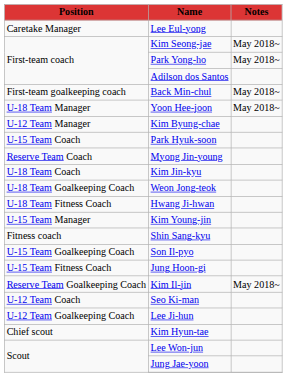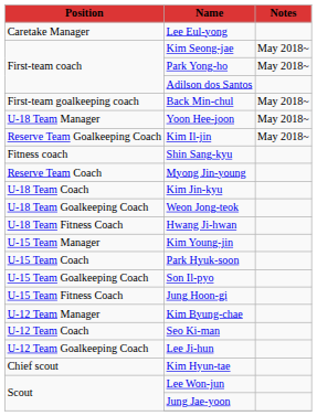 <table class="wikitable">
 <tr>
 <th style="color:#000000; background:#DC3535;">Position</th>
 <th style="color:#000000; background:#DC3535;">Name</th>
 <th style="color:#000000; background:#DC3535;">Notes</th>
 </tr>
 <tr>
 <td>Caretake Manager</td>
 <td> <a href='#'>Lee Eul-yong</a></td>
 <td></td>
 </tr>
 <tr>
 <td rowspan="3">First-team coach</td>
 <td> <a href='#'>Kim Seong-jae</a></td>
 <td>May 2018~</td>
 </tr>
 <tr>
 <td> <a href='#'>Park Yong-ho</a></td>
 <td>May 2018~</td>
 </tr>
 <tr>
 <td> <a href='#'>Adilson dos Santos</a></td>
 <td></td>
 </tr>
 <tr>
 <td>First-team goalkeeping coach</td>
 <td> <a href='#'>Back Min-chul</a></td>
 <td>May 2018~</td>
 </tr>
 <tr>
 <td><a href='#'>U-18 Team</a> Manager</td>
 <td> <a href='#'>Yoon Hee-joon</a></td>
 <td>May 2018~</td>
 </tr>
 <tr>
-<td><a href='#'>U-12 Team</a> Manager</td>
-<td> <a href='#'>Kim Byung-chae</a></td>
-<td></td>
+<td><a href='#'>Reserve Team</a> Goalkeeping Coach</td>
+<td> <a href='#'>Kim Il-jin</a></td>
+<td>May 2018~</td>
 </tr>
 <tr>
-<td><a href='#'>U-15 Team</a> Coach</td>
-<td> <a href='#'>Park Hyuk-soon</a></td>
+<td>Fitness coach</td>
+<td> <a href='#'>Shin Sang-kyu</a></td>
 <td></td>
 </tr>
 <tr>
 <td><a href='#'>Reserve Team</a> Coach</td>
 <td> <a href='#'>Myong Jin-young</a></td>
 <td></td>
 </tr>
 <tr>
 <td><a href='#'>U-18 Team</a> Coach</td>
 <td> <a href='#'>Kim Jin-kyu</a></td>
 <td></td>
 </tr>
 <tr>
 <td><a href='#'>U-18 Team</a> Goalkeeping Coach</td>
 <td> <a href='#'>Weon Jong-teok</a></td>
 <td></td>
 </tr>
 <tr>
 <td><a href='#'>U-18 Team</a> Fitness Coach</td>
 <td> <a href='#'>Hwang Ji-hwan</a></td>
 <td></td>
 </tr>
 <tr>
 <td><a href='#'>U-15 Team</a> Manager</td>
 <td> <a href='#'>Kim Young-jin</a></td>
 <td></td>
 </tr>
 <tr>
-<td>Fitness coach</td>
-<td> <a href='#'>Shin Sang-kyu</a></td>
+<td><a href='#'>U-15 Team</a> Coach</td>
+<td> <a href='#'>Park Hyuk-soon</a></td>
 <td></td>
 </tr>
 <tr>
 <td><a href='#'>U-15 Team</a> Goalkeeping Coach</td>
 <td> <a href='#'>Son Il-pyo</a></td>
 <td></td>
 </tr>
 <tr>
 <td><a href='#'>U-15 Team</a> Fitness Coach</td>
 <td> <a href='#'>Jung Hoon-gi</a></td>
 <td></td>
 </tr>
 <tr>
-<td><a href='#'>Reserve Team</a> Goalkeeping Coach</td>
-<td> <a href='#'>Kim Il-jin</a></td>
-<td>May 2018~</td>
+<td><a href='#'>U-12 Team</a> Manager</td>
+<td> <a href='#'>Kim Byung-chae</a></td>
+<td></td>
 </tr>
 <tr>
 <td><a href='#'>U-12 Team</a> Coach</td>
 <td> <a href='#'>Seo Ki-man</a></td>
 <td></td>
 </tr>
 <tr>
 <td><a href='#'>U-12 Team</a> Goalkeeping Coach</td>
 <td> <a href='#'>Lee Ji-hun</a></td>
 <td></td>
 </tr>
 <tr>
 <td>Chief scout</td>
 <td> <a href='#'>Kim Hyun-tae</a></td>
 <td></td>
 </tr>
 <tr>
 <td rowspan="3">Scout</td>
 <td> <a href='#'>Lee Won-jun</a></td>
 <td></td>
 </tr>
 <tr>
 <td> <a href='#'>Jung Jae-yoon</a></td>
 <td></td>
 </tr>
 <tr>
 </tr>
 </table>
